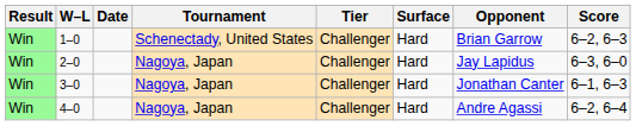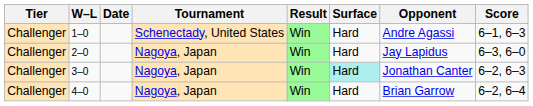 <table class="sortable wikitable">
 <tr>
-<th>Result</th>
+<th>Tier</th>
 <th class="unsortable">W–L</th>
 <th>Date</th>
 <th>Tournament</th>
-<th>Tier</th>
+<th>Result</th>
 <th>Surface</th>
 <th>Opponent</th>
 <th class="unsortable">Score</th>
 </tr>
 <tr>
-<td style="background:#98fb98;">Win</td>
+<td style="background:moccasin;">Challenger</td>
 <td><small>1–0</small></td>
 <td><a href='#'></a></td>
 <td style="background:moccasin;"><a href='#'>Schenectady</a>, United States</td>
-<td style="background:moccasin;">Challenger</td>
+<td style="background:#98fb98;">Win</td>
 <td>Hard</td>
-<td> <a href='#'>Brian Garrow</a></td>
-<td>6–2, 6–3</td>
+<td> <a href='#'>Andre Agassi</a></td>
+<td>6–1, 6–3</td>
 </tr>
 <tr>
-<td style="background:#98fb98;">Win</td>
+<td style="background:moccasin;">Challenger</td>
 <td><small>2–0</small></td>
 <td><a href='#'></a></td>
 <td style="background:moccasin;"><a href='#'>Nagoya</a>, Japan</td>
-<td style="background:moccasin;">Challenger</td>
+<td style="background:#98fb98;">Win</td>
 <td>Hard</td>
 <td> <a href='#'>Jay Lapidus</a></td>
 <td>6–3, 6–0</td>
 </tr>
 <tr>
-<td style="background:#98fb98;">Win</td>
+<td style="background:moccasin;">Challenger</td>
 <td><small>3–0</small></td>
 <td><a href='#'></a></td>
 <td style="background:moccasin;"><a href='#'>Nagoya</a>, Japan</td>
-<td style="background:moccasin;">Challenger</td>
-<td>Hard</td>
+<td style="background:#98fb98;">Win</td>
+<td style="background: paleturquoise;">Hard</td>
 <td> <a href='#'>Jonathan Canter</a></td>
-<td>6–1, 6–3</td>
+<td>6–2, 6–3</td>
 </tr>
 <tr>
-<td style="background:#98fb98;">Win</td>
+<td style="background:moccasin;">Challenger</td>
 <td><small>4–0</small></td>
 <td><a href='#'></a></td>
 <td style="background:moccasin;"><a href='#'>Nagoya</a>, Japan</td>
-<td style="background:moccasin;">Challenger</td>
+<td style="background:#98fb98;">Win</td>
 <td>Hard</td>
-<td> <a href='#'>Andre Agassi</a></td>
+<td> <a href='#'>Brian Garrow</a></td>
 <td>6–2, 6–4</td>
 </tr>
 </table>
